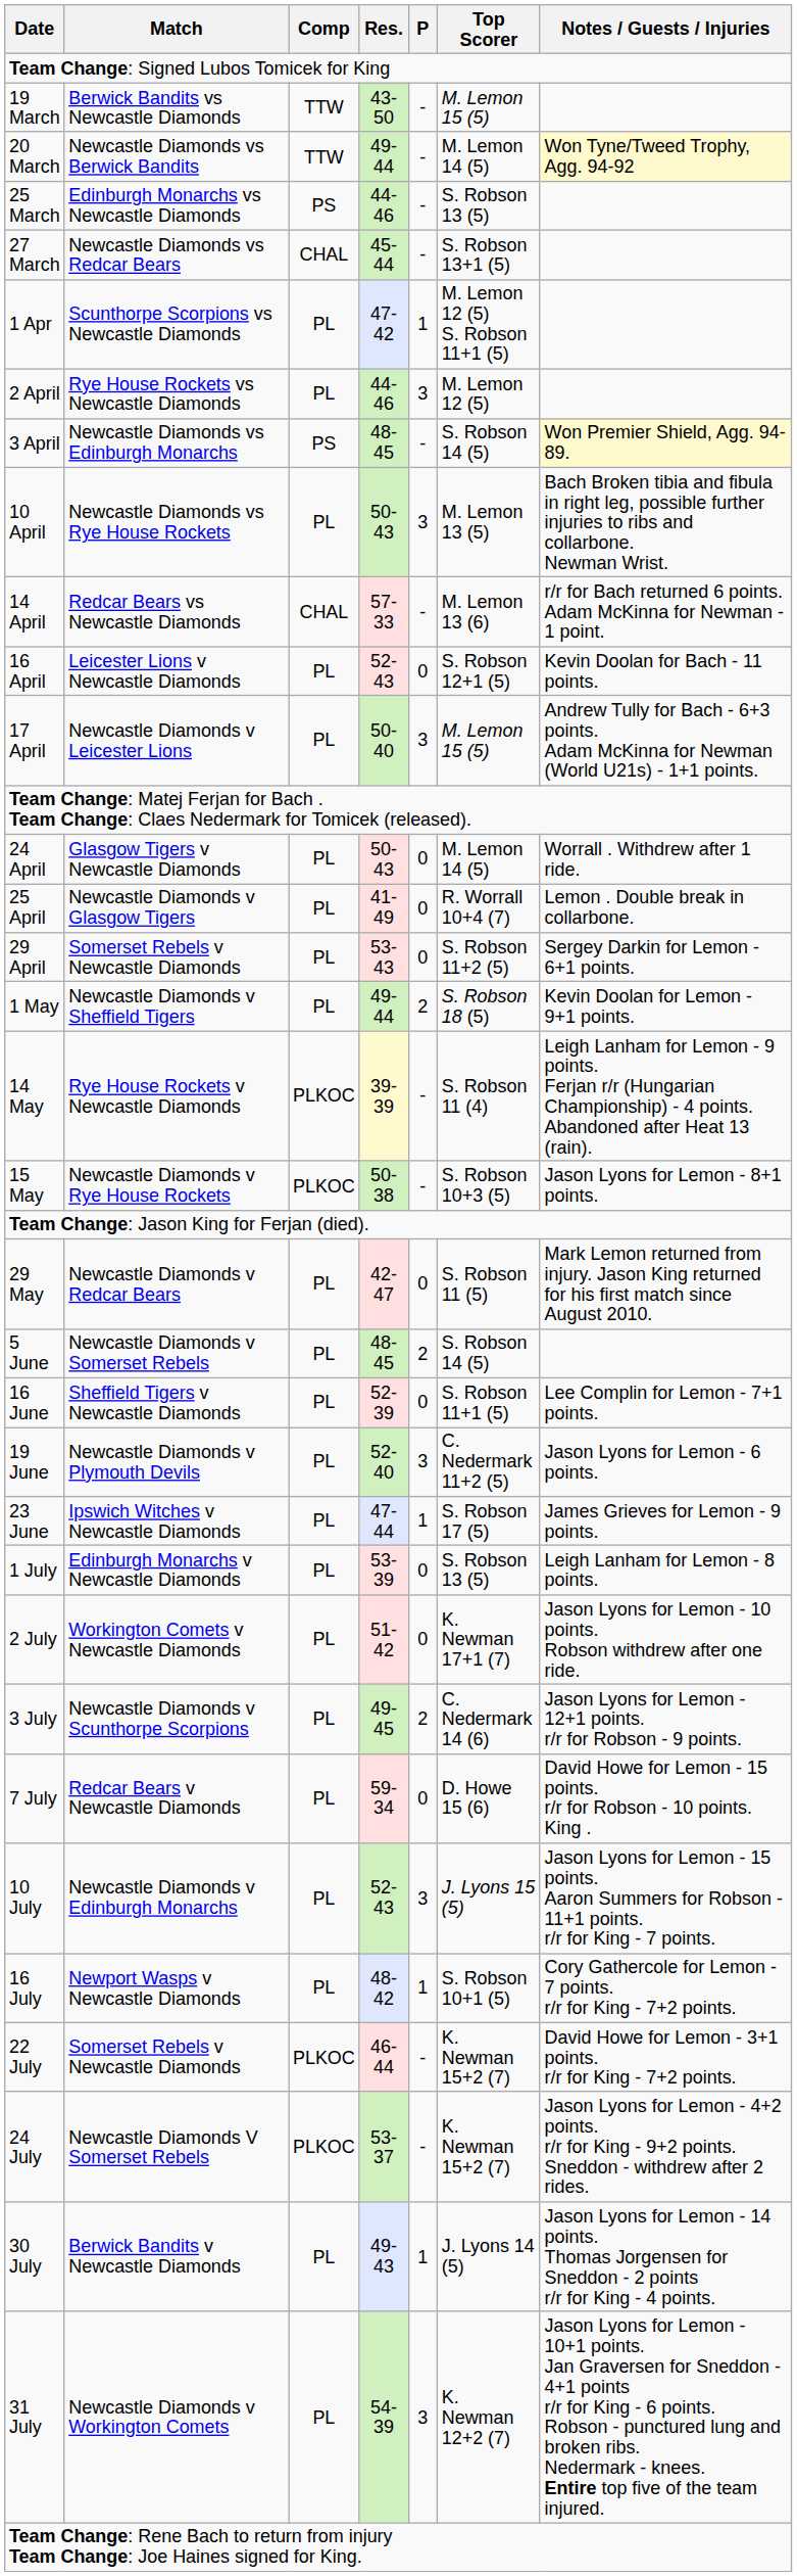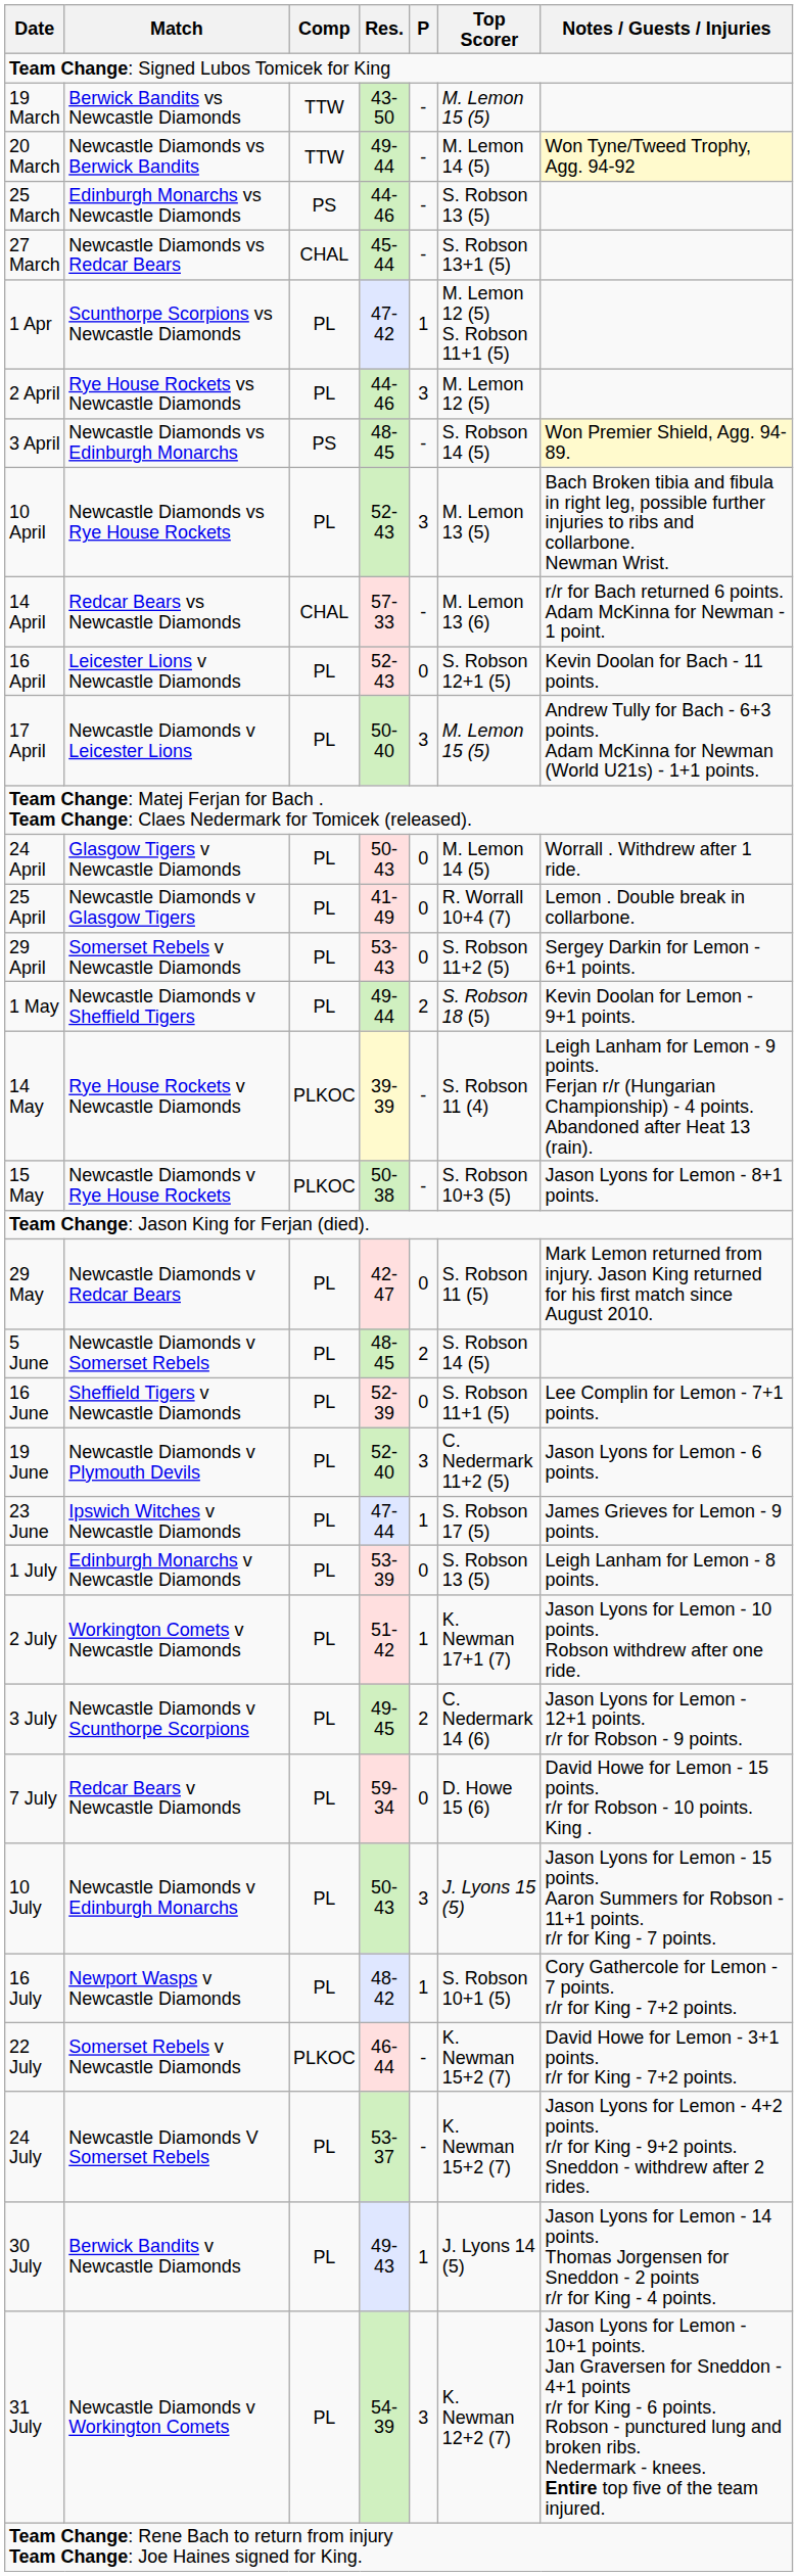 <table class="wikitable" style="background-color: #f9f9f9; font-size: 85%; text-align: center">
 <tr>
 <th width=35>Date</th>
 <th width=160>Match</th>
 <th width=30>Comp</th>
 <th width=30>Res.</th>
 <th width=15>P</th>
 <th width=70>Top Scorer</th>
 <th width=180>Notes / Guests / Injuries</th>
 </tr>
 <tr>
 <td colspan=7 style="text-align:left"><strong>Team Change</strong>: Signed Lubos Tomicek for King </td>
 </tr>
 <tr>
 <td style="text-align:left">19 March</td>
 <td style="text-align:left"><a href='#'>Berwick Bandits</a> vs Newcastle Diamonds</td>
 <td>TTW</td>
 <td style="background:#D0F0C0">43-50</td>
 <td>-</td>
 <td style="text-align:left"><em>M. Lemon 15 (5)</em></td>
 <td></td>
 </tr>
 <tr>
 <td style="text-align:left">20 March</td>
 <td style="text-align:left">Newcastle Diamonds vs <a href='#'>Berwick Bandits</a></td>
 <td>TTW</td>
 <td style="background:#D0F0C0">49-44</td>
 <td>-</td>
 <td style="text-align:left">M. Lemon 14 (5)</td>
 <td style="text-align:left;background:#fffacd">Won Tyne/Tweed Trophy, Agg. 94-92</td>
 </tr>
 <tr>
 <td style="text-align:left">25 March</td>
 <td style="text-align:left"><a href='#'>Edinburgh Monarchs</a> vs Newcastle Diamonds</td>
 <td>PS</td>
 <td style="background:#D0F0C0">44-46</td>
 <td>-</td>
 <td style="text-align:left">S. Robson 13 (5)</td>
 <td></td>
 </tr>
 <tr>
 <td style="text-align:left">27 March</td>
 <td style="text-align:left">Newcastle Diamonds vs <a href='#'>Redcar Bears</a></td>
 <td>CHAL</td>
 <td style="background:#D0F0C0">45-44</td>
 <td>-</td>
 <td style="text-align:left">S. Robson 13+1 (5)</td>
 <td></td>
 </tr>
 <tr>
 <td style="text-align:left">1 Apr</td>
 <td style="text-align:left"><a href='#'>Scunthorpe Scorpions</a> vs Newcastle Diamonds</td>
 <td>PL</td>
 <td style="background:#DFE7FF">47-42</td>
 <td>1</td>
 <td style="text-align:left">M. Lemon 12 (5)<br>S. Robson 11+1 (5)</td>
 <td></td>
 </tr>
 <tr>
 <td style="text-align:left">2 April</td>
 <td style="text-align:left"><a href='#'>Rye House Rockets</a> vs Newcastle Diamonds</td>
 <td>PL</td>
 <td style="background:#D0F0C0">44-46</td>
 <td>3</td>
 <td style="text-align:left">M. Lemon 12 (5)</td>
 <td></td>
 </tr>
 <tr>
 <td style="text-align:left">3 April</td>
 <td style="text-align:left">Newcastle Diamonds vs <a href='#'>Edinburgh Monarchs</a></td>
 <td>PS</td>
 <td style="background:#D0F0C0">48-45</td>
 <td>-</td>
 <td style="text-align:left">S. Robson 14 (5)</td>
 <td style="text-align:left;background:#fffacd">Won Premier Shield, Agg. 94-89.</td>
 </tr>
 <tr>
 <td style="text-align:left">10 April</td>
 <td style="text-align:left">Newcastle Diamonds vs <a href='#'>Rye House Rockets</a></td>
 <td>PL</td>
-<td style="background:#D0F0C0">50-43</td>
+<td style="background:#D0F0C0">52-43</td>
 <td>3</td>
 <td style="text-align:left">M. Lemon 13 (5)</td>
 <td style="text-align:left">Bach  Broken tibia and fibula in right leg, possible further injuries to ribs and collarbone.<br>Newman  Wrist.</td>
 </tr>
 <tr>
 <td style="text-align:left">14 April</td>
 <td style="text-align:left"><a href='#'>Redcar Bears</a> vs Newcastle Diamonds</td>
 <td>CHAL</td>
 <td style="background:#FFDFDF">57-33</td>
 <td>-</td>
 <td style="text-align:left">M. Lemon 13 (6)</td>
 <td style="text-align:left">r/r for Bach returned 6 points.<br>Adam McKinna for Newman - 1 point.</td>
 </tr>
 <tr>
 <td style="text-align:left">16 April</td>
 <td style="text-align:left"><a href='#'>Leicester Lions</a> v Newcastle Diamonds</td>
 <td>PL</td>
 <td style="background:#FFDFDF">52-43</td>
 <td>0</td>
 <td style="text-align:left">S. Robson 12+1 (5)</td>
 <td style="text-align:left">Kevin Doolan for Bach - 11 points.</td>
 </tr>
 <tr>
 <td style="text-align:left">17 April</td>
 <td style="text-align:left">Newcastle Diamonds v <a href='#'>Leicester Lions</a></td>
 <td>PL</td>
 <td style="background:#D0F0C0">50-40</td>
 <td>3</td>
 <td style="text-align:left"><em>M. Lemon 15 (5)</em></td>
 <td style="text-align:left">Andrew Tully for Bach - 6+3 points.<br>Adam McKinna for Newman (World U21s) - 1+1 points.</td>
 </tr>
 <tr>
 <td colspan=7 style="text-align:left"><strong>Team Change</strong>: Matej Ferjan for Bach .<br><strong>Team Change</strong>: Claes Nedermark for Tomicek (released).</td>
 </tr>
 <tr>
 <td style="text-align:left">24 April</td>
 <td style="text-align:left"><a href='#'>Glasgow Tigers</a> v Newcastle Diamonds</td>
 <td>PL</td>
 <td style="background:#FFDFDF">50-43</td>
 <td>0</td>
 <td style="text-align:left">M. Lemon 14 (5)</td>
 <td style="text-align:left">Worrall . Withdrew after 1 ride.</td>
 </tr>
 <tr>
 <td style="text-align:left">25 April</td>
 <td style="text-align:left">Newcastle Diamonds v <a href='#'>Glasgow Tigers</a></td>
 <td>PL</td>
 <td style="background:#FFDFDF">41-49</td>
 <td>0</td>
 <td style="text-align:left">R. Worrall 10+4 (7)</td>
 <td style="text-align:left">Lemon . Double break in collarbone.</td>
 </tr>
 <tr>
 <td style="text-align:left">29 April</td>
 <td style="text-align:left"><a href='#'>Somerset Rebels</a> v Newcastle Diamonds</td>
 <td>PL</td>
 <td style="background:#FFDFDF">53-43</td>
 <td>0</td>
 <td style="text-align:left">S. Robson 11+2 (5)</td>
 <td style="text-align:left">Sergey Darkin for Lemon - 6+1 points.</td>
 </tr>
 <tr>
 <td style="text-align:left">1 May</td>
 <td style="text-align:left">Newcastle Diamonds v <a href='#'>Sheffield Tigers</a></td>
 <td>PL</td>
 <td style="background:#D0F0C0">49-44</td>
 <td>2</td>
 <td style="text-align:left"><em>S. Robson 18</em> (5)</td>
 <td style="text-align:left">Kevin Doolan for Lemon - 9+1 points.</td>
 </tr>
 <tr>
 <td style="text-align:left">14 May</td>
 <td style="text-align:left"><a href='#'>Rye House Rockets</a> v Newcastle Diamonds</td>
 <td>PLKOC</td>
 <td style="background:#fffacd">39-39</td>
 <td>-</td>
 <td style="text-align:left">S. Robson 11 (4)</td>
 <td style="text-align:left">Leigh Lanham for Lemon - 9 points.<br>Ferjan r/r (Hungarian Championship) - 4 points.<br>Abandoned after Heat 13 (rain).</td>
 </tr>
 <tr>
 <td style="text-align:left">15 May</td>
 <td style="text-align:left">Newcastle Diamonds v <a href='#'>Rye House Rockets</a></td>
 <td>PLKOC</td>
 <td style="background:#D0F0C0">50-38</td>
 <td>-</td>
 <td style="text-align:left">S. Robson 10+3 (5)</td>
 <td style="text-align:left">Jason Lyons for Lemon - 8+1 points.</td>
 </tr>
 <tr>
 <td colspan=7 style="text-align:left"><strong>Team Change</strong>: Jason King for Ferjan (died).</td>
 </tr>
 <tr>
 <td style="text-align:left">29 May</td>
 <td style="text-align:left">Newcastle Diamonds v <a href='#'>Redcar Bears</a></td>
 <td>PL</td>
 <td style="background:#FFDFDF">42-47</td>
 <td>0</td>
 <td style="text-align:left">S. Robson 11 (5)</td>
 <td style="text-align:left">Mark Lemon returned from injury. Jason King returned for his first match since August 2010.</td>
 </tr>
 <tr>
 <td style="text-align:left">5 June</td>
 <td style="text-align:left">Newcastle Diamonds v <a href='#'>Somerset Rebels</a></td>
 <td>PL</td>
 <td style="background:#D0F0C0">48-45</td>
 <td>2</td>
 <td style="text-align:left">S. Robson 14 (5)</td>
 <td style="text-align:left"></td>
 </tr>
 <tr>
 <td style="text-align:left">16 June</td>
 <td style="text-align:left"><a href='#'>Sheffield Tigers</a> v Newcastle Diamonds</td>
 <td>PL</td>
 <td style="background:#FFDFDF">52-39</td>
 <td>0</td>
 <td style="text-align:left">S. Robson 11+1 (5)</td>
 <td style="text-align:left">Lee Complin for Lemon - 7+1 points.</td>
 </tr>
 <tr>
 <td style="text-align:left">19 June</td>
 <td style="text-align:left">Newcastle Diamonds v <a href='#'>Plymouth Devils</a></td>
 <td>PL</td>
 <td style="background:#D0F0C0">52-40</td>
 <td>3</td>
 <td style="text-align:left">C. Nedermark 11+2 (5)</td>
 <td style="text-align:left">Jason Lyons for Lemon - 6 points.</td>
 </tr>
 <tr>
 <td style="text-align:left">23 June</td>
 <td style="text-align:left"><a href='#'>Ipswich Witches</a> v Newcastle Diamonds</td>
 <td>PL</td>
 <td style="background:#DFE7FF">47-44</td>
 <td>1</td>
 <td style="text-align:left">S. Robson 17 (5)</td>
 <td style="text-align:left">James Grieves for Lemon - 9 points.</td>
 </tr>
 <tr>
 <td style="text-align:left">1 July</td>
 <td style="text-align:left"><a href='#'>Edinburgh Monarchs</a> v Newcastle Diamonds</td>
 <td>PL</td>
 <td style="background:#FFDFDF">53-39</td>
 <td>0</td>
 <td style="text-align:left">S. Robson 13 (5)</td>
 <td style="text-align:left">Leigh Lanham for Lemon - 8 points.</td>
 </tr>
 <tr>
 <td style="text-align:left">2 July</td>
 <td style="text-align:left"><a href='#'>Workington Comets</a> v Newcastle Diamonds</td>
 <td>PL</td>
 <td style="background:#FFDFDF">51-42</td>
-<td>0</td>
+<td>1</td>
 <td style="text-align:left">K. Newman 17+1 (7)</td>
 <td style="text-align:left">Jason Lyons for Lemon - 10 points.<br>Robson  withdrew after one ride.</td>
 </tr>
 <tr>
 <td style="text-align:left">3 July</td>
 <td style="text-align:left">Newcastle Diamonds v <a href='#'>Scunthorpe Scorpions</a></td>
 <td>PL</td>
 <td style="background:#D0F0C0">49-45</td>
 <td>2</td>
 <td style="text-align:left">C. Nedermark 14 (6)</td>
 <td style="text-align:left">Jason Lyons for Lemon - 12+1 points.<br>r/r for Robson - 9 points.</td>
 </tr>
 <tr>
 <td style="text-align:left">7 July</td>
 <td style="text-align:left"><a href='#'>Redcar Bears</a> v Newcastle Diamonds</td>
 <td>PL</td>
 <td style="background:#FFDFDF">59-34</td>
 <td>0</td>
 <td style="text-align:left">D. Howe 15 (6)</td>
 <td style="text-align:left">David Howe for Lemon - 15 points.<br>r/r for Robson - 10 points.<br>King .</td>
 </tr>
 <tr>
 <td style="text-align:left">10 July</td>
 <td style="text-align:left">Newcastle Diamonds v <a href='#'>Edinburgh Monarchs</a></td>
 <td>PL</td>
-<td style="background:#D0F0C0">52-43</td>
+<td style="background:#D0F0C0">50-43</td>
 <td>3</td>
 <td style="text-align:left"><em>J. Lyons 15 (5)</em></td>
 <td style="text-align:left">Jason Lyons for Lemon - 15 points.<br>Aaron Summers for Robson - 11+1 points.<br>r/r for King - 7 points.</td>
 </tr>
 <tr>
 <td style="text-align:left">16 July</td>
 <td style="text-align:left"><a href='#'>Newport Wasps</a> v Newcastle Diamonds</td>
 <td>PL</td>
 <td style="background:#DFE7FF">48-42</td>
 <td>1</td>
 <td style="text-align:left">S. Robson 10+1 (5)</td>
 <td style="text-align:left">Cory Gathercole for Lemon - 7 points.<br>r/r for King - 7+2 points.</td>
 </tr>
 <tr>
 <td style="text-align:left">22 July</td>
 <td style="text-align:left"><a href='#'>Somerset Rebels</a> v Newcastle Diamonds</td>
 <td>PLKOC</td>
 <td style="background:#FFDFDF">46-44</td>
 <td>-</td>
 <td style="text-align:left">K. Newman 15+2 (7)</td>
 <td style="text-align:left">David Howe for Lemon - 3+1 points.<br>r/r for King - 7+2 points.</td>
 </tr>
 <tr>
 <td style="text-align:left">24 July</td>
 <td style="text-align:left">Newcastle Diamonds V <a href='#'>Somerset Rebels</a></td>
-<td>PLKOC</td>
+<td>PL</td>
 <td style="background:#D0F0C0">53-37</td>
 <td>-</td>
 <td style="text-align:left">K. Newman 15+2 (7)</td>
 <td style="text-align:left">Jason Lyons for Lemon - 4+2 points.<br>r/r for King - 9+2 points.<br>Sneddon  - withdrew after 2 rides.</td>
 </tr>
 <tr>
 <td style="text-align:left">30 July</td>
 <td style="text-align:left"><a href='#'>Berwick Bandits</a> v Newcastle Diamonds</td>
 <td>PL</td>
 <td style="background:#DFE7FF">49-43</td>
 <td>1</td>
 <td style="text-align:left">J. Lyons 14 (5)</td>
 <td style="text-align:left">Jason Lyons for Lemon - 14 points.<br>Thomas Jorgensen for Sneddon - 2 points<br>r/r for King - 4 points.</td>
 </tr>
 <tr>
 <td style="text-align:left">31 July</td>
 <td style="text-align:left">Newcastle Diamonds v <a href='#'>Workington Comets</a></td>
 <td>PL</td>
 <td style="background:#D0F0C0">54-39</td>
 <td>3</td>
 <td style="text-align:left">K. Newman 12+2 (7)</td>
 <td style="text-align:left">Jason Lyons for Lemon - 10+1 points.<br>Jan Graversen for Sneddon - 4+1 points<br>r/r for King - 6 points.<br>Robson  - punctured lung and broken ribs.<br>Nedermark  - knees.<br><strong>Entire</strong> top five of the team injured.</td>
 </tr>
 <tr>
 <td colspan=7 style="text-align:left"><strong>Team Change</strong>: Rene Bach to return from injury<br><strong>Team Change</strong>: Joe Haines signed for King.</td>
 </tr>
 </table>
